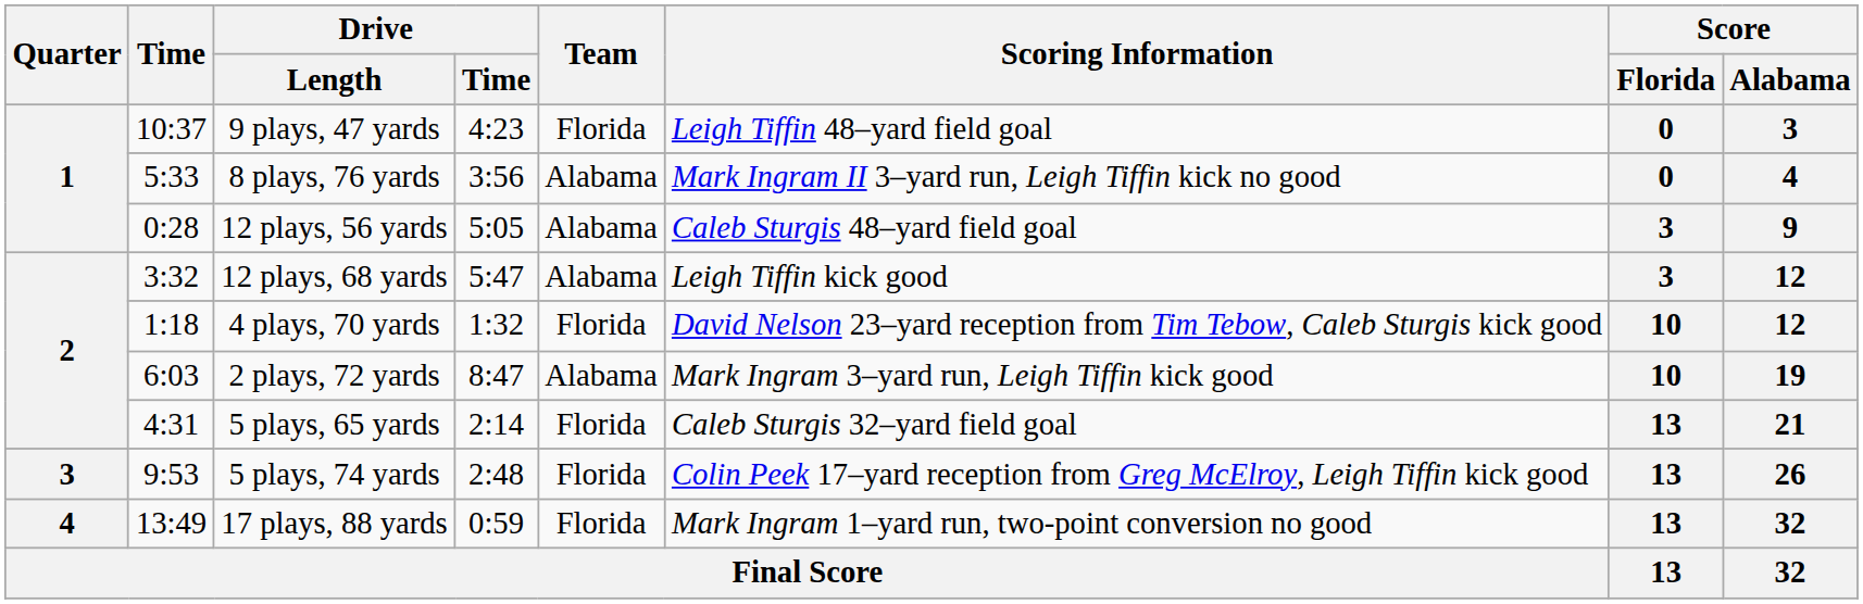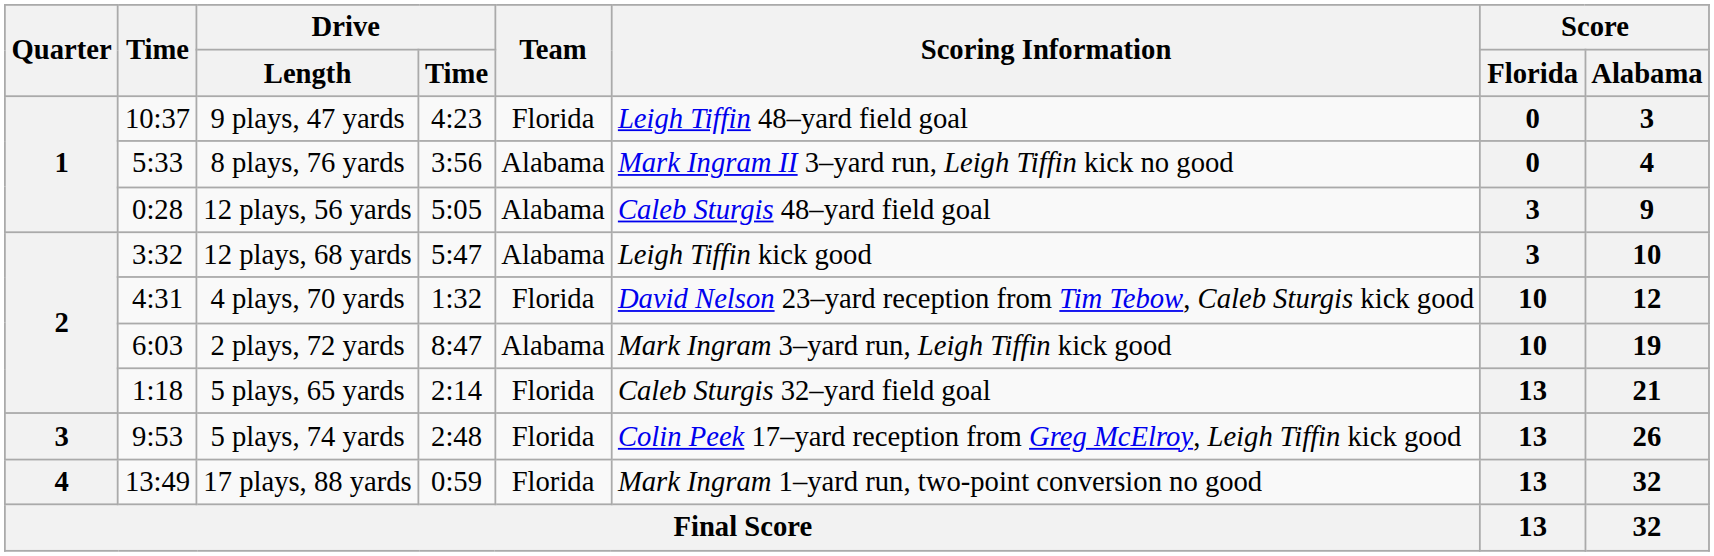 <table class=wikitable style="text-align:center;">
 <tr>
 <th rowspan=2>Quarter</th>
 <th rowspan=2>Time</th>
 <th colspan=2>Drive</th>
 <th rowspan=2>Team</th>
 <th rowspan=2>Scoring Information</th>
 <th colspan=2>Score</th>
 </tr>
 <tr>
 <th>Length</th>
 <th>Time</th>
 <th>Florida</th>
 <th>Alabama</th>
 </tr>
 <tr>
 <th rowspan=3>1</th>
 <td>10:37</td>
 <td>9 plays, 47 yards</td>
 <td>4:23</td>
 <td>Florida</td>
 <td align=left><em><a href='#'>Leigh Tiffin</a></em> 48–yard field goal</td>
 <th>0</th>
 <th>3</th>
 </tr>
 <tr>
 <td>5:33</td>
 <td>8 plays, 76 yards</td>
 <td>3:56</td>
 <td>Alabama</td>
 <td align=left><em><a href='#'>Mark Ingram II</a></em> 3–yard run, <em>Leigh Tiffin</em> kick no good</td>
 <th>0</th>
 <th>4</th>
 </tr>
 <tr>
 <td>0:28</td>
 <td>12 plays, 56 yards</td>
 <td>5:05</td>
 <td>Alabama</td>
 <td align=left><em><a href='#'>Caleb Sturgis</a></em> 48–yard field goal</td>
 <th>3</th>
 <th>9</th>
 </tr>
 <tr>
 <th rowspan=4>2</th>
 <td>3:32</td>
 <td>12 plays, 68 yards</td>
 <td>5:47</td>
 <td>Alabama</td>
 <td align=left><em>Leigh Tiffin</em> kick good</td>
 <th>3</th>
-<th>12</th>
+<th>10</th>
 </tr>
 <tr>
-<td>1:18</td>
+<td>4:31</td>
 <td>4 plays, 70 yards</td>
 <td>1:32</td>
 <td>Florida</td>
 <td align=left><em><a href='#'>David Nelson</a></em> 23–yard reception from <em><a href='#'>Tim Tebow</a></em>, <em>Caleb Sturgis</em> kick good</td>
 <th>10</th>
 <th>12</th>
 </tr>
 <tr>
 <td>6:03</td>
 <td>2 plays, 72 yards</td>
 <td>8:47</td>
 <td>Alabama</td>
 <td align=left><em>Mark Ingram</em> 3–yard run, <em>Leigh Tiffin</em> kick good</td>
 <th>10</th>
 <th>19</th>
 </tr>
 <tr>
-<td>4:31</td>
+<td>1:18</td>
 <td>5 plays, 65 yards</td>
 <td>2:14</td>
 <td>Florida</td>
 <td align=left><em>Caleb Sturgis</em> 32–yard field goal</td>
 <th>13</th>
 <th>21</th>
 </tr>
 <tr>
 <th rowspan=1>3</th>
 <td>9:53</td>
 <td>5 plays, 74 yards</td>
 <td>2:48</td>
 <td>Florida</td>
 <td align=left><em><a href='#'>Colin Peek</a></em> 17–yard reception from <em><a href='#'>Greg McElroy</a></em>, <em>Leigh Tiffin</em> kick good</td>
 <th>13</th>
 <th>26</th>
 </tr>
 <tr>
 <th rowspan=1>4</th>
 <td>13:49</td>
 <td>17 plays, 88 yards</td>
 <td>0:59</td>
 <td>Florida</td>
 <td align=left><em>Mark Ingram</em> 1–yard run, two-point conversion no good</td>
 <th>13</th>
 <th>32</th>
 </tr>
 <tr>
 <th colspan=6>Final Score</th>
 <th>13</th>
 <th>32</th>
 </tr>
 </table>
